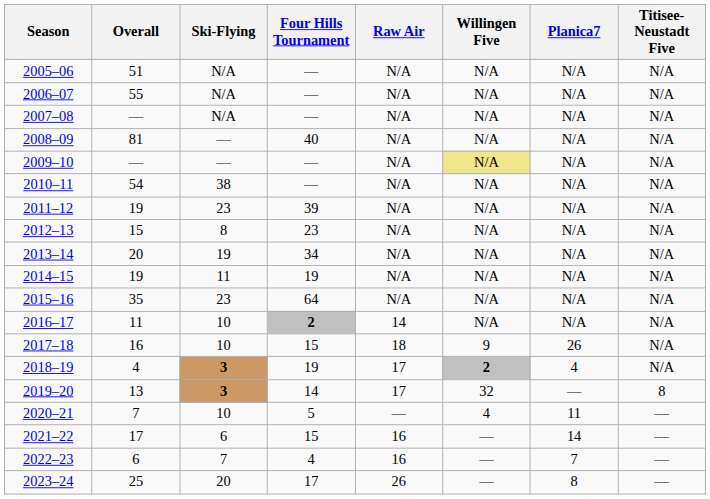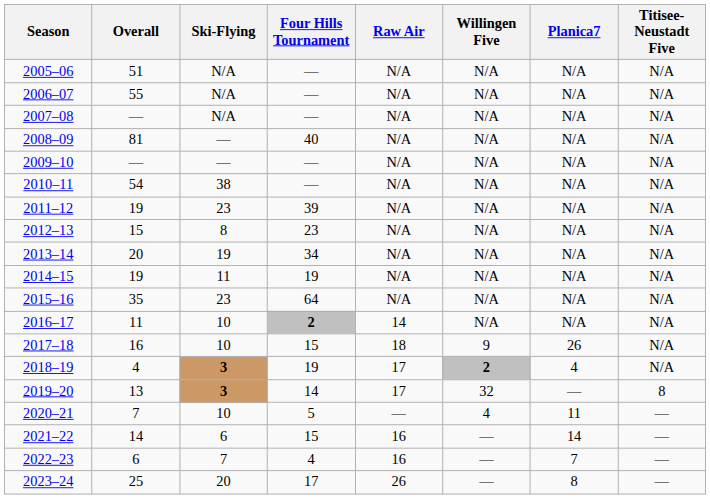 <table class="wikitable">
 <tr class="hintergrundfarbe5">
 <th width="90">Season</th>
 <th width="90">Overall</th>
 <th width="90">Ski-Flying</th>
 <th width="90"><a href='#'>Four Hills Tournament</a></th>
 <th width="90"><a href='#'>Raw Air</a></th>
 <th width="90">Willingen Five</th>
 <th width="90"><a href='#'>Planica7</a></th>
 <th width="90">Titisee-Neustadt Five</th>
 </tr>
 <tr>
 <td align=center><a href='#'>2005–06</a></td>
 <td align=center>51</td>
 <td align=center>N/A</td>
 <td align=center>—</td>
 <td align=center>N/A</td>
 <td align=center>N/A</td>
 <td align=center>N/A</td>
 <td align=center>N/A</td>
 </tr>
 <tr>
 <td align=center><a href='#'>2006–07</a></td>
 <td align=center>55</td>
 <td align=center>N/A</td>
 <td align=center>—</td>
 <td align=center>N/A</td>
 <td align=center>N/A</td>
 <td align=center>N/A</td>
 <td align=center>N/A</td>
 </tr>
 <tr>
 <td align=center><a href='#'>2007–08</a></td>
 <td align=center>—</td>
 <td align=center>N/A</td>
 <td align=center>—</td>
 <td align=center>N/A</td>
 <td align=center>N/A</td>
 <td align=center>N/A</td>
 <td align=center>N/A</td>
 </tr>
 <tr>
 <td align=center><a href='#'>2008–09</a></td>
 <td align=center>81</td>
 <td align=center>—</td>
 <td align=center>40</td>
 <td align=center>N/A</td>
 <td align=center>N/A</td>
 <td align=center>N/A</td>
 <td align=center>N/A</td>
 </tr>
 <tr>
 <td align=center><a href='#'>2009–10</a></td>
 <td align=center>—</td>
 <td align=center>—</td>
 <td align=center>—</td>
 <td align=center>N/A</td>
-<td align=center style="background: khaki;">N/A</td>
+<td align=center>N/A</td>
 <td align=center>N/A</td>
 <td align=center>N/A</td>
 </tr>
 <tr>
 <td align=center><a href='#'>2010–11</a></td>
 <td align=center>54</td>
 <td align=center>38</td>
 <td align=center>—</td>
 <td align=center>N/A</td>
 <td align=center>N/A</td>
 <td align=center>N/A</td>
 <td align=center>N/A</td>
 </tr>
 <tr>
 <td align=center><a href='#'>2011–12</a></td>
 <td align=center>19</td>
 <td align=center>23</td>
 <td align=center>39</td>
 <td align=center>N/A</td>
 <td align=center>N/A</td>
 <td align=center>N/A</td>
 <td align=center>N/A</td>
 </tr>
 <tr>
 <td align=center><a href='#'>2012–13</a></td>
 <td align=center>15</td>
 <td align=center>8</td>
 <td align=center>23</td>
 <td align=center>N/A</td>
 <td align=center>N/A</td>
 <td align=center>N/A</td>
 <td align=center>N/A</td>
 </tr>
 <tr>
 <td align=center><a href='#'>2013–14</a></td>
 <td align=center>20</td>
 <td align=center>19</td>
 <td align=center>34</td>
 <td align=center>N/A</td>
 <td align=center>N/A</td>
 <td align=center>N/A</td>
 <td align=center>N/A</td>
 </tr>
 <tr>
 <td align=center><a href='#'>2014–15</a></td>
 <td align=center>19</td>
 <td align=center>11</td>
 <td align=center>19</td>
 <td align=center>N/A</td>
 <td align=center>N/A</td>
 <td align=center>N/A</td>
 <td align=center>N/A</td>
 </tr>
 <tr>
 <td align=center><a href='#'>2015–16</a></td>
 <td align=center>35</td>
 <td align=center>23</td>
 <td align=center>64</td>
 <td align=center>N/A</td>
 <td align=center>N/A</td>
 <td align=center>N/A</td>
 <td align=center>N/A</td>
 </tr>
 <tr>
 <td align=center><a href='#'>2016–17</a></td>
 <td align=center>11</td>
 <td align=center>10</td>
 <td align=center bgcolor=silver><strong>2</strong></td>
 <td align=center>14</td>
 <td align=center>N/A</td>
 <td align=center>N/A</td>
 <td align=center>N/A</td>
 </tr>
 <tr>
 <td align=center><a href='#'>2017–18</a></td>
 <td align=center>16</td>
 <td align=center>10</td>
 <td align=center>15</td>
 <td align=center>18</td>
 <td align=center>9</td>
 <td align=center>26</td>
 <td align=center>N/A</td>
 </tr>
 <tr>
 <td align=center><a href='#'>2018–19</a></td>
 <td align=center>4</td>
 <td align=center bgcolor="cc9966"><strong>3</strong></td>
 <td align=center>19</td>
 <td align=center>17</td>
 <td align=center bgcolor=silver><strong>2</strong></td>
 <td align=center>4</td>
 <td align=center>N/A</td>
 </tr>
 <tr>
 <td align=center><a href='#'>2019–20</a></td>
 <td align=center>13</td>
 <td align=center bgcolor="cc9966"><strong>3</strong></td>
 <td align=center>14</td>
 <td align=center>17</td>
 <td align=center>32</td>
 <td align=center>—</td>
 <td align=center>8</td>
 </tr>
 <tr>
 <td align=center><a href='#'>2020–21</a></td>
 <td align=center>7</td>
 <td align=center>10</td>
 <td align=center>5</td>
 <td align=center>—</td>
 <td align=center>4</td>
 <td align=center>11</td>
 <td align=center>—</td>
 </tr>
 <tr>
 <td align=center><a href='#'>2021–22</a></td>
-<td align=center>17</td>
+<td align=center>14</td>
 <td align=center>6</td>
 <td align=center>15</td>
 <td align=center>16</td>
 <td align=center>—</td>
 <td align=center>14</td>
 <td align=center>—</td>
 </tr>
 <tr>
 <td align=center><a href='#'>2022–23</a></td>
 <td align=center>6</td>
 <td align=center>7</td>
 <td align=center>4</td>
 <td align=center>16</td>
 <td align=center>—</td>
 <td align=center>7</td>
 <td align=center>—</td>
 </tr>
 <tr>
 <td align=center><a href='#'>2023–24</a></td>
 <td align=center>25</td>
 <td align=center>20</td>
 <td align=center>17</td>
 <td align=center>26</td>
 <td align=center>—</td>
 <td align=center>8</td>
 <td align=center>—</td>
 </tr>
 </table>
